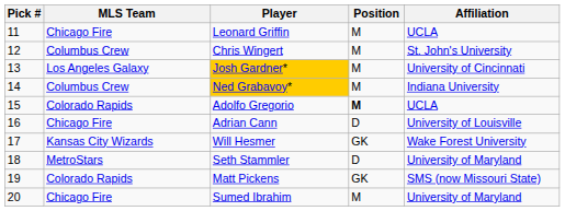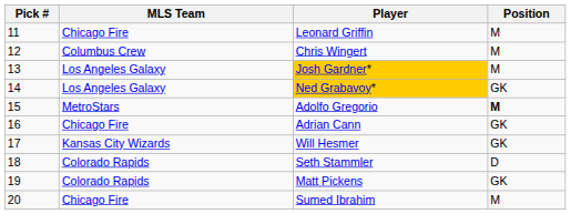 <table class="wikitable sortable">
 <tr>
 <th width=7%>Pick #</th>
 <th width=30%>MLS Team</th>
 <th width=25%>Player</th>
 <th width=10%>Position</th>
-<th>Affiliation</th>
 </tr>
 <tr>
 <td>11</td>
 <td><a href='#'>Chicago Fire</a></td>
 <td> <a href='#'>Leonard Griffin</a></td>
 <td>M</td>
-<td><a href='#'>UCLA</a></td>
 </tr>
 <tr>
 <td>12</td>
 <td><a href='#'>Columbus Crew</a></td>
 <td> <a href='#'>Chris Wingert</a></td>
 <td>M</td>
-<td><a href='#'>St. John's University</a></td>
 </tr>
 <tr>
 <td>13</td>
 <td><a href='#'>Los Angeles Galaxy</a></td>
 <td style="background:#FFCC00"> <a href='#'>Josh Gardner</a>*</td>
 <td>M</td>
-<td><a href='#'>University of Cincinnati</a></td>
 </tr>
 <tr>
 <td>14</td>
-<td><a href='#'>Columbus Crew</a></td>
+<td><a href='#'>Los Angeles Galaxy</a></td>
 <td style="background:#FFCC00"> <a href='#'>Ned Grabavoy</a>*</td>
-<td>M</td>
-<td><a href='#'>Indiana University</a></td>
+<td>GK</td>
 </tr>
 <tr>
 <td>15</td>
-<td><a href='#'>Colorado Rapids</a></td>
+<td><a href='#'>MetroStars</a></td>
 <td> <a href='#'>Adolfo Gregorio</a></td>
 <td><strong>M</strong></td>
-<td><a href='#'>UCLA</a></td>
 </tr>
 <tr>
 <td>16</td>
 <td><a href='#'>Chicago Fire</a></td>
 <td> <a href='#'>Adrian Cann</a></td>
-<td>D</td>
-<td><a href='#'>University of Louisville</a></td>
+<td>GK</td>
 </tr>
 <tr>
 <td>17</td>
 <td><a href='#'>Kansas City Wizards</a></td>
 <td> <a href='#'>Will Hesmer</a></td>
 <td>GK</td>
-<td><a href='#'>Wake Forest University</a></td>
 </tr>
 <tr>
 <td>18</td>
-<td><a href='#'>MetroStars</a></td>
+<td><a href='#'>Colorado Rapids</a></td>
 <td> <a href='#'>Seth Stammler</a></td>
 <td>D</td>
-<td><a href='#'>University of Maryland</a></td>
 </tr>
 <tr>
 <td>19</td>
 <td><a href='#'>Colorado Rapids</a></td>
 <td> <a href='#'>Matt Pickens</a></td>
 <td>GK</td>
-<td><a href='#'>SMS (now Missouri State)</a></td>
 </tr>
 <tr>
 <td>20</td>
 <td><a href='#'>Chicago Fire</a></td>
 <td> <a href='#'>Sumed Ibrahim</a></td>
 <td>M</td>
-<td><a href='#'>University of Maryland</a></td>
 </tr>
 </table>
